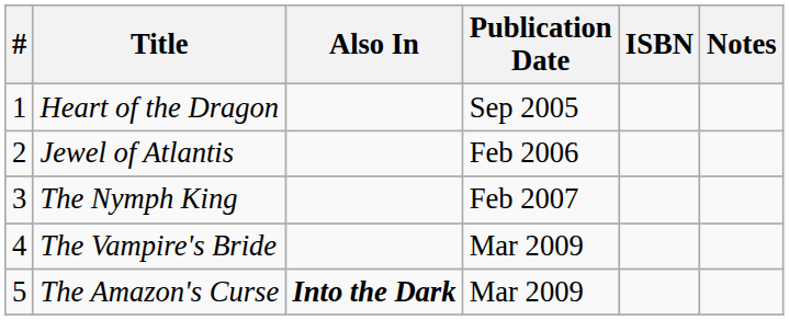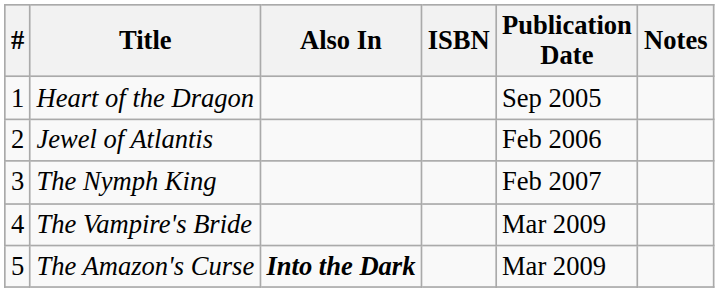 <table class="wikitable">
 <tr>
 <th>#</th>
 <th>Title</th>
 <th>Also In</th>
+<th>ISBN</th>
 <th>Publication<br>Date</th>
-<th>ISBN</th>
 <th>Notes</th>
 </tr>
 <tr>
 <td>1</td>
 <td><em>Heart of the Dragon</em></td>
 <td></td>
+<td></td>
 <td>Sep 2005</td>
-<td></td>
 <td></td>
 </tr>
 <tr>
 <td>2</td>
 <td><em>Jewel of Atlantis</em></td>
 <td></td>
+<td></td>
 <td>Feb 2006</td>
-<td></td>
 <td></td>
 </tr>
 <tr>
 <td>3</td>
 <td><em>The Nymph King</em></td>
 <td></td>
+<td></td>
 <td>Feb 2007</td>
-<td></td>
 <td></td>
 </tr>
 <tr>
 <td>4</td>
 <td><em>The Vampire's Bride</em></td>
 <td></td>
+<td></td>
 <td>Mar 2009</td>
-<td></td>
 <td></td>
 </tr>
 <tr>
 <td>5</td>
 <td><em>The Amazon's Curse</em></td>
 <td><strong><em>Into the Dark</em></strong></td>
+<td></td>
 <td>Mar 2009</td>
-<td></td>
 <td></td>
 </tr>
 </table>
